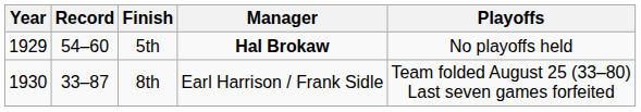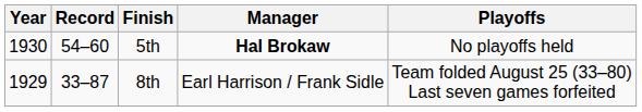 <table class="wikitable">
 <tr style="background: #F2F2F2;">
 <th>Year</th>
 <th>Record</th>
 <th>Finish</th>
 <th>Manager</th>
 <th>Playoffs</th>
 </tr>
 <tr align=center>
-<td>1929</td>
+<td>1930</td>
 <td>54–60</td>
 <td>5th</td>
 <td><strong>Hal Brokaw</strong></td>
 <td>No playoffs held</td>
 </tr>
 <tr align=center>
-<td>1930</td>
+<td>1929</td>
 <td>33–87</td>
 <td>8th</td>
 <td>Earl Harrison / Frank Sidle</td>
 <td>Team folded August 25 (33–80)<br>Last seven games forfeited</td>
 </tr>
 <tr align=center>
 </tr>
 </table>
